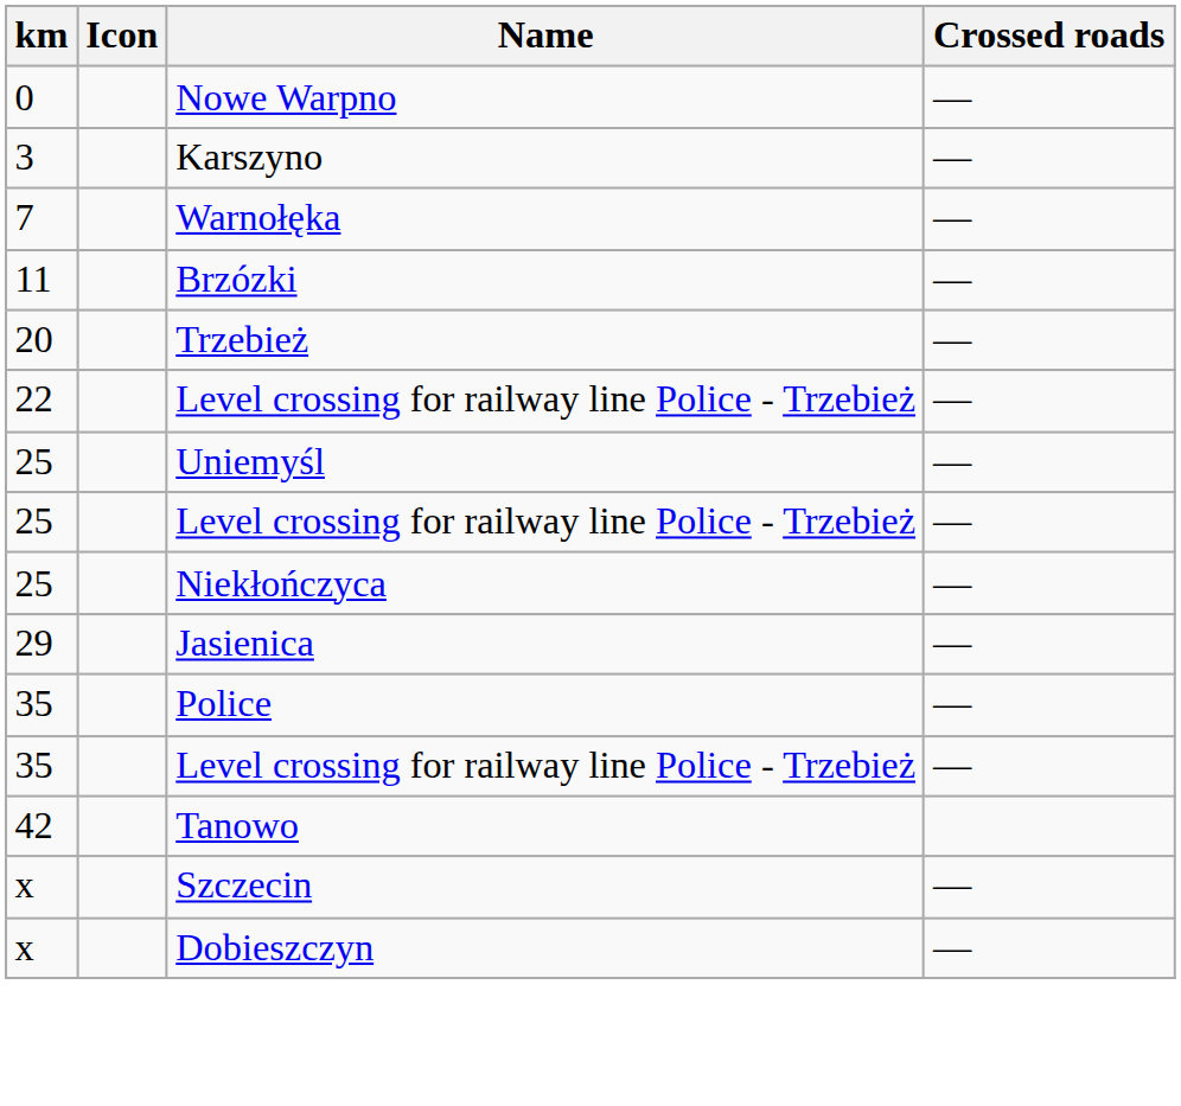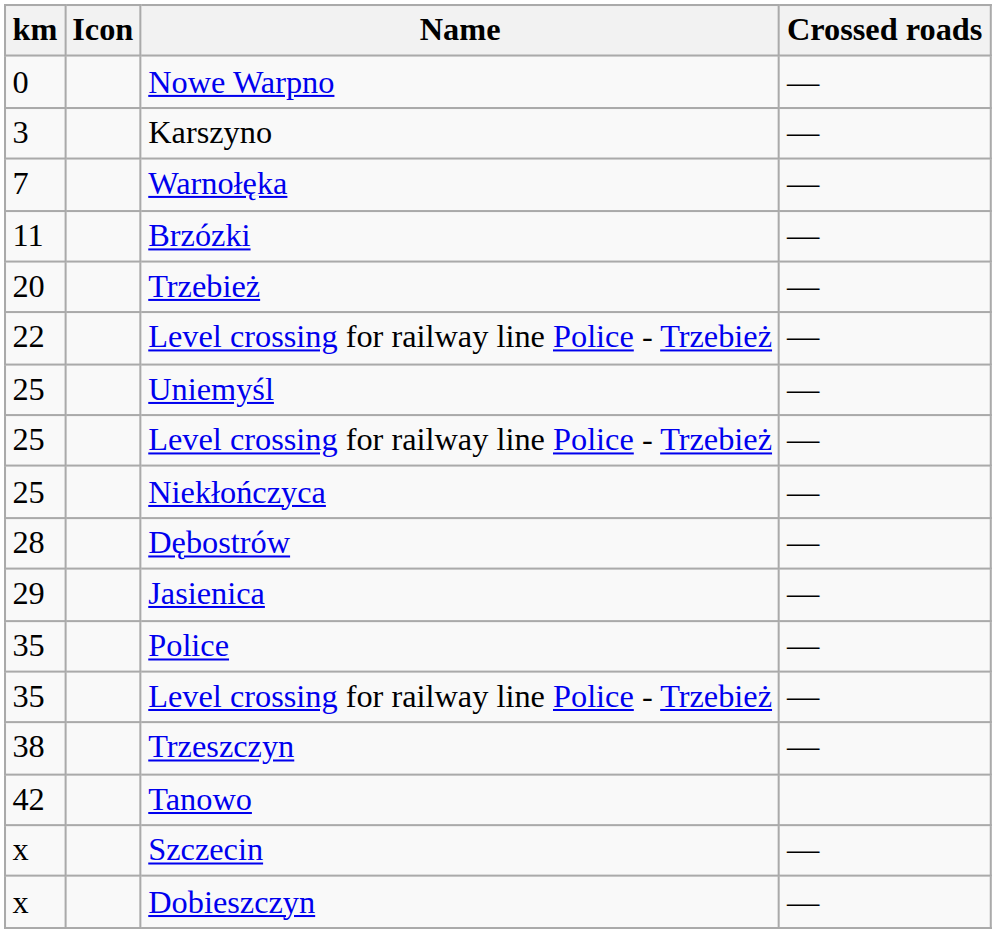 <table class=wikitable>
 <tr>
 <th>km</th>
 <th>Icon</th>
 <th>Name</th>
 <th>Crossed roads</th>
 </tr>
 <tr>
 <td>0</td>
 <td></td>
 <td><a href='#'>Nowe Warpno</a></td>
 <td>—</td>
 </tr>
 <tr>
 <td>3</td>
 <td></td>
 <td>Karszyno</td>
 <td>—</td>
 </tr>
 <tr>
 <td>7</td>
 <td></td>
 <td><a href='#'>Warnołęka</a></td>
 <td>—</td>
 </tr>
 <tr>
 <td>11</td>
 <td></td>
 <td><a href='#'>Brzózki</a></td>
 <td>—</td>
 </tr>
 <tr>
 <td>20</td>
 <td></td>
 <td><a href='#'>Trzebież</a></td>
 <td>—</td>
 </tr>
 <tr>
 <td>22</td>
 <td></td>
 <td><a href='#'>Level crossing</a> for railway line <a href='#'>Police</a> - <a href='#'>Trzebież</a></td>
 <td>—</td>
 </tr>
 <tr>
 <td>25</td>
 <td></td>
 <td><a href='#'>Uniemyśl</a></td>
 <td>—</td>
 </tr>
 <tr>
 <td>25</td>
 <td></td>
 <td><a href='#'>Level crossing</a> for railway line <a href='#'>Police</a> - <a href='#'>Trzebież</a></td>
 <td>—</td>
 </tr>
 <tr>
 <td>25</td>
 <td></td>
 <td><a href='#'>Niekłończyca</a></td>
 <td>—</td>
 </tr>
 <tr>
+<td>28</td>
+<td></td>
+<td><a href='#'>Dębostrów</a></td>
+<td>—</td>
+</tr>
+<tr>
 <td>29</td>
 <td></td>
 <td><a href='#'>Jasienica</a></td>
 <td>—</td>
 </tr>
 <tr>
 <td>35</td>
 <td></td>
 <td><a href='#'>Police</a></td>
 <td>—</td>
 </tr>
 <tr>
 <td>35</td>
 <td></td>
 <td><a href='#'>Level crossing</a> for railway line <a href='#'>Police</a> - <a href='#'>Trzebież</a></td>
+<td>—</td>
+</tr>
+<tr>
+<td>38</td>
+<td></td>
+<td><a href='#'>Trzeszczyn</a></td>
 <td>—</td>
 </tr>
 <tr>
 <td>42</td>
 <td></td>
 <td><a href='#'>Tanowo</a></td>
 <td></td>
 </tr>
 <tr>
 <td>x</td>
 <td></td>
 <td> <a href='#'>Szczecin</a></td>
 <td>—</td>
 </tr>
 <tr>
 <td>x</td>
 <td></td>
 <td> <a href='#'>Dobieszczyn</a></td>
 <td>—</td>
 </tr>
 <tr>
 </tr>
 </table>
